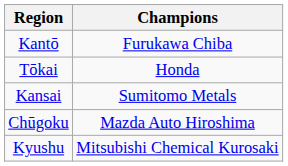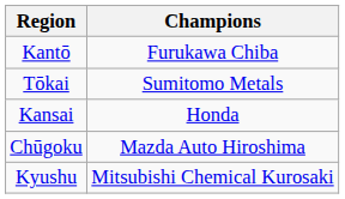 <table class="wikitable" style="text-align:center;">
 <tr>
 <th>Region</th>
 <th>Champions</th>
 </tr>
 <tr>
 <td><a href='#'>Kantō</a></td>
 <td><a href='#'>Furukawa Chiba</a></td>
 </tr>
 <tr>
 <td><a href='#'>Tōkai</a></td>
-<td><a href='#'>Honda</a></td>
+<td><a href='#'>Sumitomo Metals</a></td>
 </tr>
 <tr>
 <td><a href='#'>Kansai</a></td>
-<td><a href='#'>Sumitomo Metals</a></td>
+<td><a href='#'>Honda</a></td>
 </tr>
 <tr>
 <td><a href='#'>Chūgoku</a></td>
 <td><a href='#'>Mazda Auto Hiroshima</a></td>
 </tr>
 <tr>
 <td><a href='#'>Kyushu</a></td>
 <td><a href='#'>Mitsubishi Chemical Kurosaki</a></td>
 </tr>
 </table>
